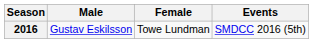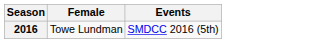 <table class="wikitable">
 <tr>
 <th scope="col">Season</th>
-<th scope="col">Male</th>
 <th scope="col">Female</th>
 <th scope="col">Events</th>
 </tr>
 <tr>
 <th scope="row">2016</th>
-<td><a href='#'>Gustav Eskilsson</a></td>
 <td>Towe Lundman</td>
 <td><a href='#'>SMDCC</a> 2016 (5th)</td>
 </tr>
 </table>
